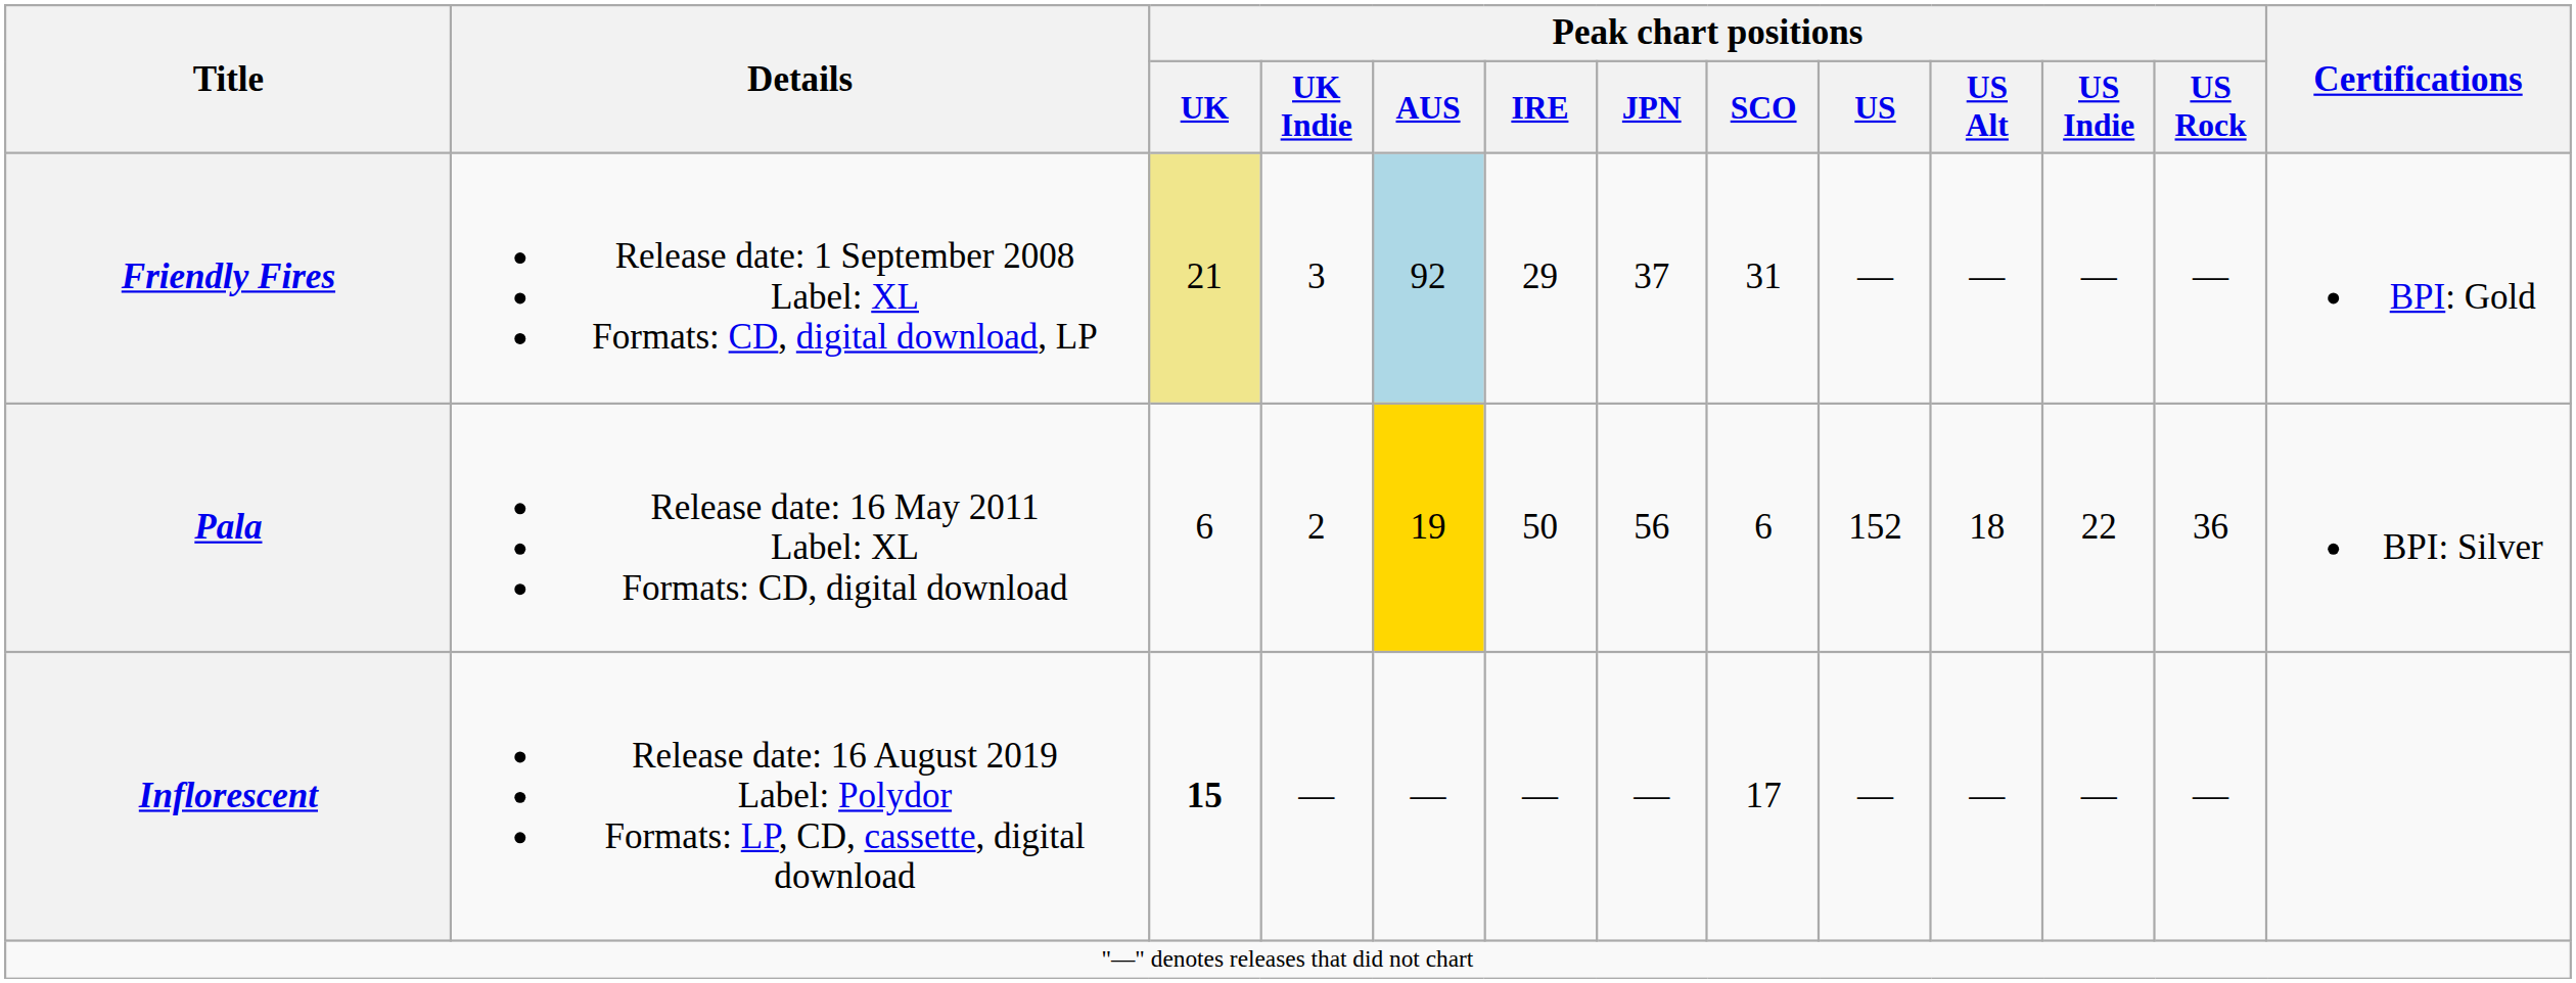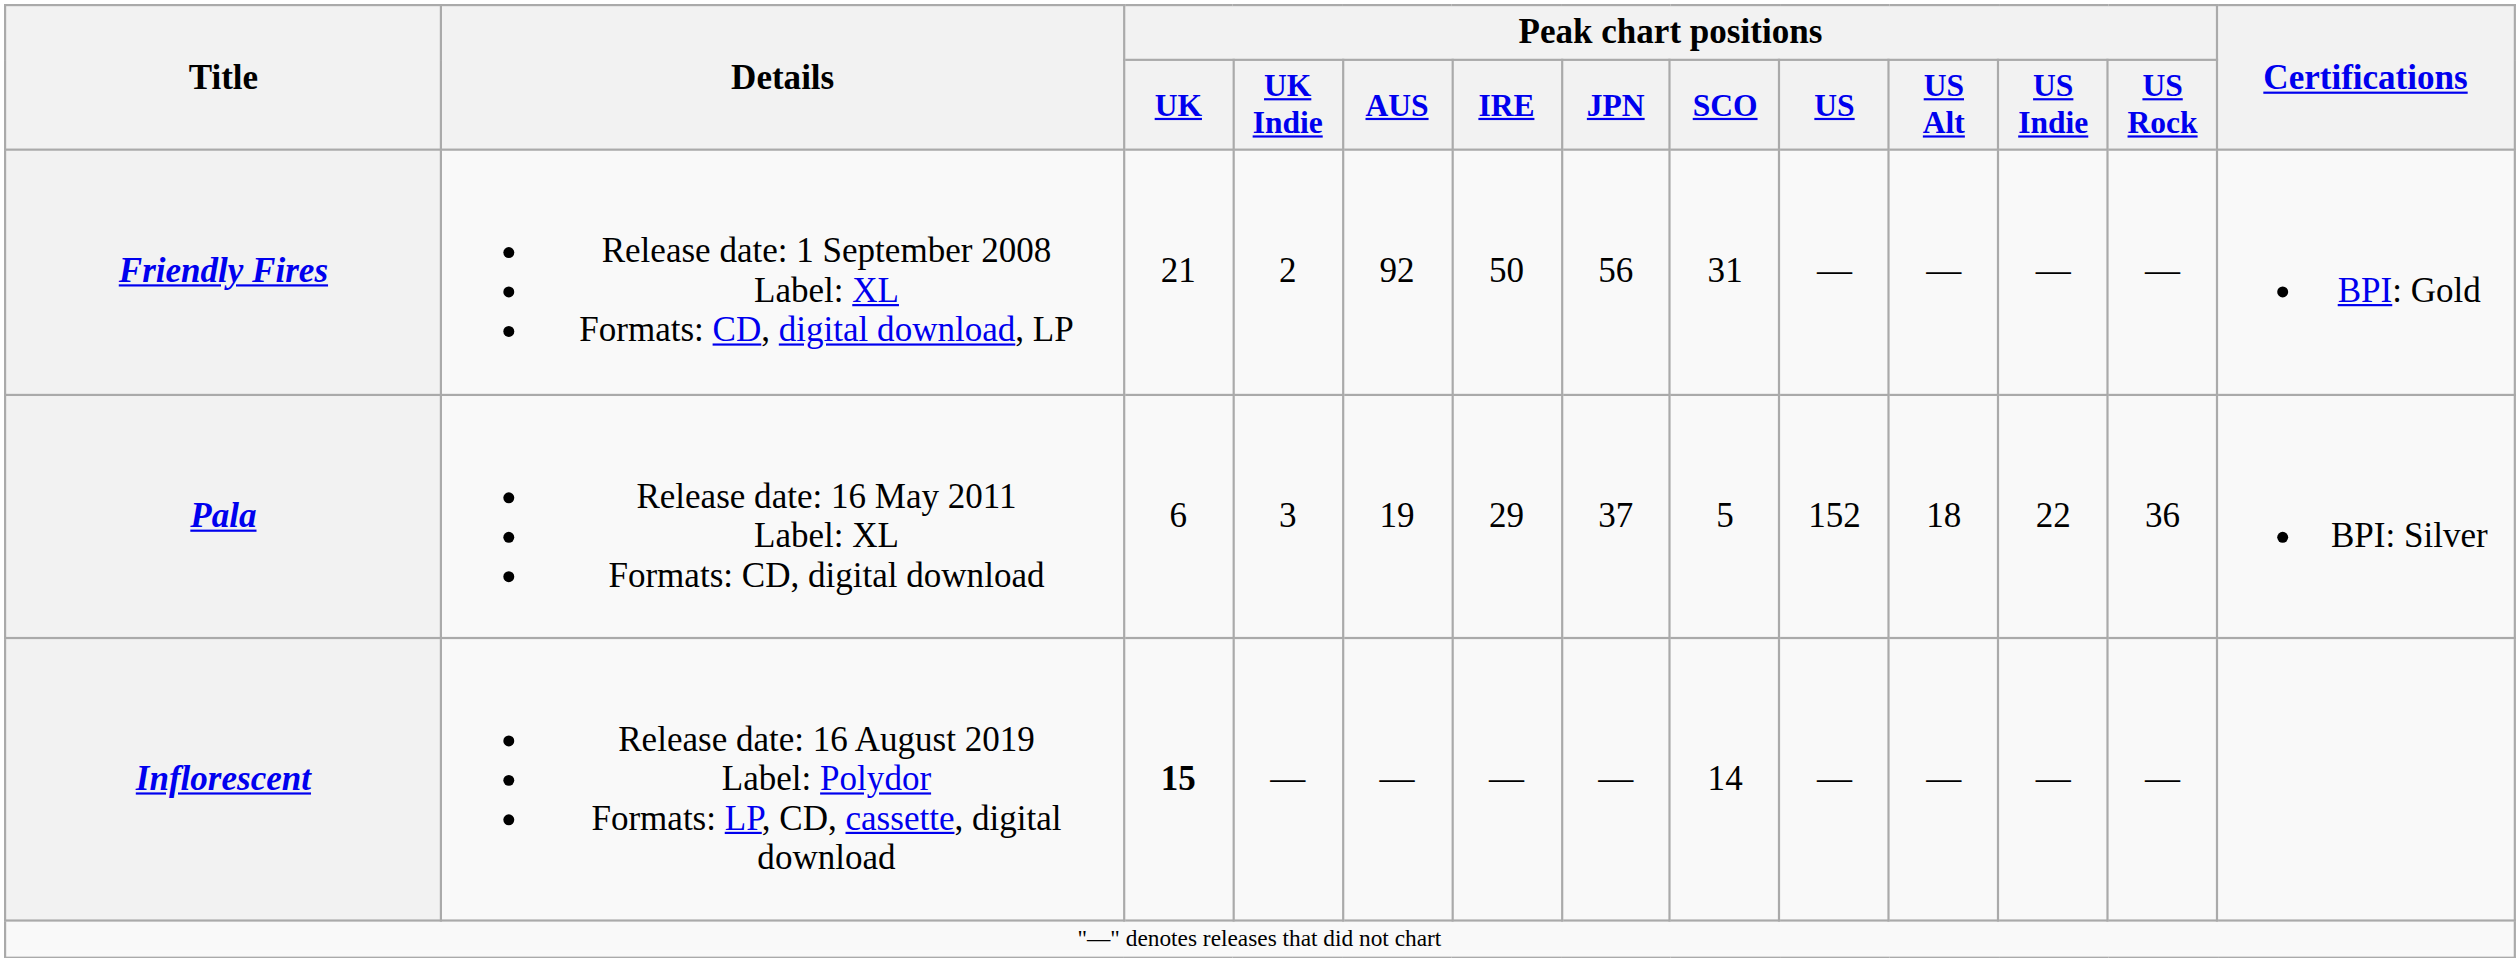 <table class="wikitable plainrowheaders" style="text-align:center;">
 <tr>
 <th scope="col" rowspan="2" style="width:12em;">Title</th>
 <th scope="col" rowspan="2" style="width:19em;">Details</th>
 <th scope="col" colspan="10">Peak chart positions</th>
 <th scope="col" rowspan="2" style="width:8em;"><a href='#'>Certifications</a><br></th>
 </tr>
 <tr>
 <th scope="col" style="width:3em; font-size:90%;"><a href='#'>UK</a><br></th>
 <th scope="col" style="width:3em; font-size:90%;"><a href='#'>UK<br>Indie</a><br></th>
 <th scope="col" style="width:3em; font-size:90%;"><a href='#'>AUS</a><br></th>
 <th scope="col" style="width:3em; font-size:90%;"><a href='#'>IRE</a><br></th>
 <th scope="col" style="width:3em; font-size:90%;"><a href='#'>JPN</a><br></th>
 <th scope="col" style="width:3em; font-size:90%;"><a href='#'>SCO</a><br></th>
 <th scope="col" style="width:3em; font-size:90%;"><a href='#'>US</a><br></th>
 <th scope="col" style="width:3em; font-size:90%;"><a href='#'>US<br>Alt</a><br></th>
 <th scope="col" style="width:3em; font-size:90%;"><a href='#'>US<br>Indie</a><br></th>
 <th scope="col" style="width:3em; font-size:90%;"><a href='#'>US<br>Rock</a><br></th>
 </tr>
 <tr>
 <th scope="row"><em><a href='#'>Friendly Fires</a></em></th>
 <td><br><ul><li>Release date: 1 September 2008</li><li>Label: <a href='#'>XL</a></li><li>Formats: <a href='#'>CD</a>, <a href='#'>digital download</a>, LP</li></ul></td>
-<td style="background: khaki;">21</td>
-<td>3</td>
-<td style="background: lightblue;">92</td>
-<td>29</td>
-<td>37</td>
+<td>21</td>
+<td>2</td>
+<td>92</td>
+<td>50</td>
+<td>56</td>
 <td>31</td>
 <td>—</td>
 <td>—</td>
 <td>—</td>
 <td>—</td>
 <td><br><ul><li><a href='#'>BPI</a>: Gold</li></ul></td>
 </tr>
 <tr>
 <th scope="row"><em><a href='#'>Pala</a></em></th>
 <td><br><ul><li>Release date: 16 May 2011</li><li>Label: XL</li><li>Formats: CD, digital download</li></ul></td>
 <td>6</td>
-<td>2</td>
-<td style="background: gold;">19</td>
-<td>50</td>
-<td>56</td>
-<td>6</td>
+<td>3</td>
+<td>19</td>
+<td>29</td>
+<td>37</td>
+<td>5</td>
 <td>152</td>
 <td>18</td>
 <td>22</td>
 <td>36</td>
 <td><br><ul><li>BPI: Silver</li></ul></td>
 </tr>
 <tr>
 <th scope="row"><em><a href='#'>Inflorescent</a></em></th>
 <td><br><ul><li>Release date: 16 August 2019</li><li>Label: <a href='#'>Polydor</a></li><li>Formats: <a href='#'>LP</a>, CD, <a href='#'>cassette</a>, digital download</li></ul></td>
 <td><strong>15</strong></td>
 <td>—</td>
 <td>—</td>
 <td>—</td>
 <td>—</td>
-<td>17</td>
+<td>14</td>
 <td>—</td>
 <td>—</td>
 <td>—</td>
 <td>—</td>
 <td></td>
 </tr>
 <tr>
 <td colspan="15" style="font-size:8pt">"—" denotes releases that did not chart</td>
 </tr>
 </table>
